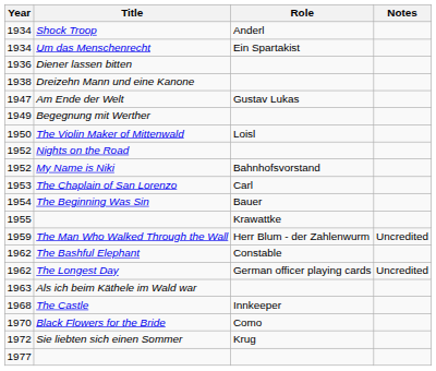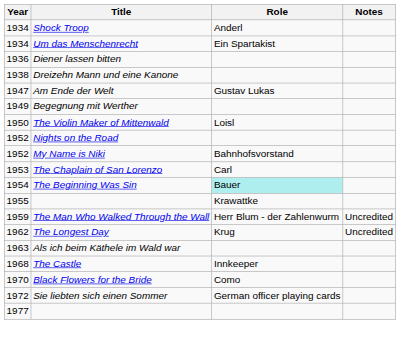 <table class="wikitable">
 <tr>
 <th>Year</th>
 <th>Title</th>
 <th>Role</th>
 <th>Notes</th>
 </tr>
 <tr>
 <td>1934</td>
 <td><em><a href='#'>Shock Troop</a></em></td>
 <td>Anderl</td>
 <td></td>
 </tr>
 <tr>
 <td>1934</td>
 <td><em><a href='#'>Um das Menschenrecht</a></em></td>
 <td>Ein Spartakist</td>
 <td></td>
 </tr>
 <tr>
 <td>1936</td>
 <td><em>Diener lassen bitten</em></td>
 <td></td>
 <td></td>
 </tr>
 <tr>
 <td>1938</td>
 <td><em>Dreizehn Mann und eine Kanone</em></td>
 <td></td>
 <td></td>
 </tr>
 <tr>
 <td>1947</td>
 <td><em>Am Ende der Welt</em></td>
 <td>Gustav Lukas</td>
 <td></td>
 </tr>
 <tr>
 <td>1949</td>
 <td><em>Begegnung mit Werther</em></td>
 <td></td>
 <td></td>
 </tr>
 <tr>
 <td>1950</td>
 <td><em><a href='#'>The Violin Maker of Mittenwald</a></em></td>
 <td>Loisl</td>
 <td></td>
 </tr>
 <tr>
 <td>1952</td>
 <td><em><a href='#'>Nights on the Road</a></em></td>
 <td></td>
 <td></td>
 </tr>
 <tr>
 <td>1952</td>
 <td><em><a href='#'>My Name is Niki</a></em></td>
 <td>Bahnhofsvorstand</td>
 <td></td>
 </tr>
 <tr>
 <td>1953</td>
 <td><em><a href='#'>The Chaplain of San Lorenzo</a></em></td>
 <td>Carl</td>
 <td></td>
 </tr>
 <tr>
 <td>1954</td>
 <td><em><a href='#'>The Beginning Was Sin</a></em></td>
-<td>Bauer</td>
+<td style="background: paleturquoise;">Bauer</td>
 <td></td>
 </tr>
 <tr>
 <td>1955</td>
 <td><em></em></td>
 <td>Krawattke</td>
 <td></td>
 </tr>
 <tr>
 <td>1959</td>
 <td><em><a href='#'>The Man Who Walked Through the Wall</a></em></td>
 <td>Herr Blum - der Zahlenwurm</td>
 <td>Uncredited</td>
 </tr>
 <tr>
 <td>1962</td>
-<td><em><a href='#'>The Bashful Elephant</a></em></td>
-<td>Constable</td>
-<td></td>
-</tr>
-<tr>
-<td>1962</td>
 <td><em><a href='#'>The Longest Day</a></em></td>
-<td>German officer playing cards</td>
+<td>Krug</td>
 <td>Uncredited</td>
 </tr>
 <tr>
 <td>1963</td>
 <td><em>Als ich beim Käthele im Wald war</em></td>
 <td></td>
 <td></td>
 </tr>
 <tr>
 <td>1968</td>
 <td><em><a href='#'>The Castle</a></em></td>
 <td>Innkeeper</td>
 <td></td>
 </tr>
 <tr>
 <td>1970</td>
 <td><em><a href='#'>Black Flowers for the Bride</a></em></td>
 <td>Como</td>
 <td></td>
 </tr>
 <tr>
 <td>1972</td>
 <td><em>Sie liebten sich einen Sommer</em></td>
-<td>Krug</td>
+<td>German officer playing cards</td>
 <td></td>
 </tr>
 <tr>
 <td>1977</td>
 <td><em></em></td>
 <td></td>
 <td></td>
 </tr>
 </table>
